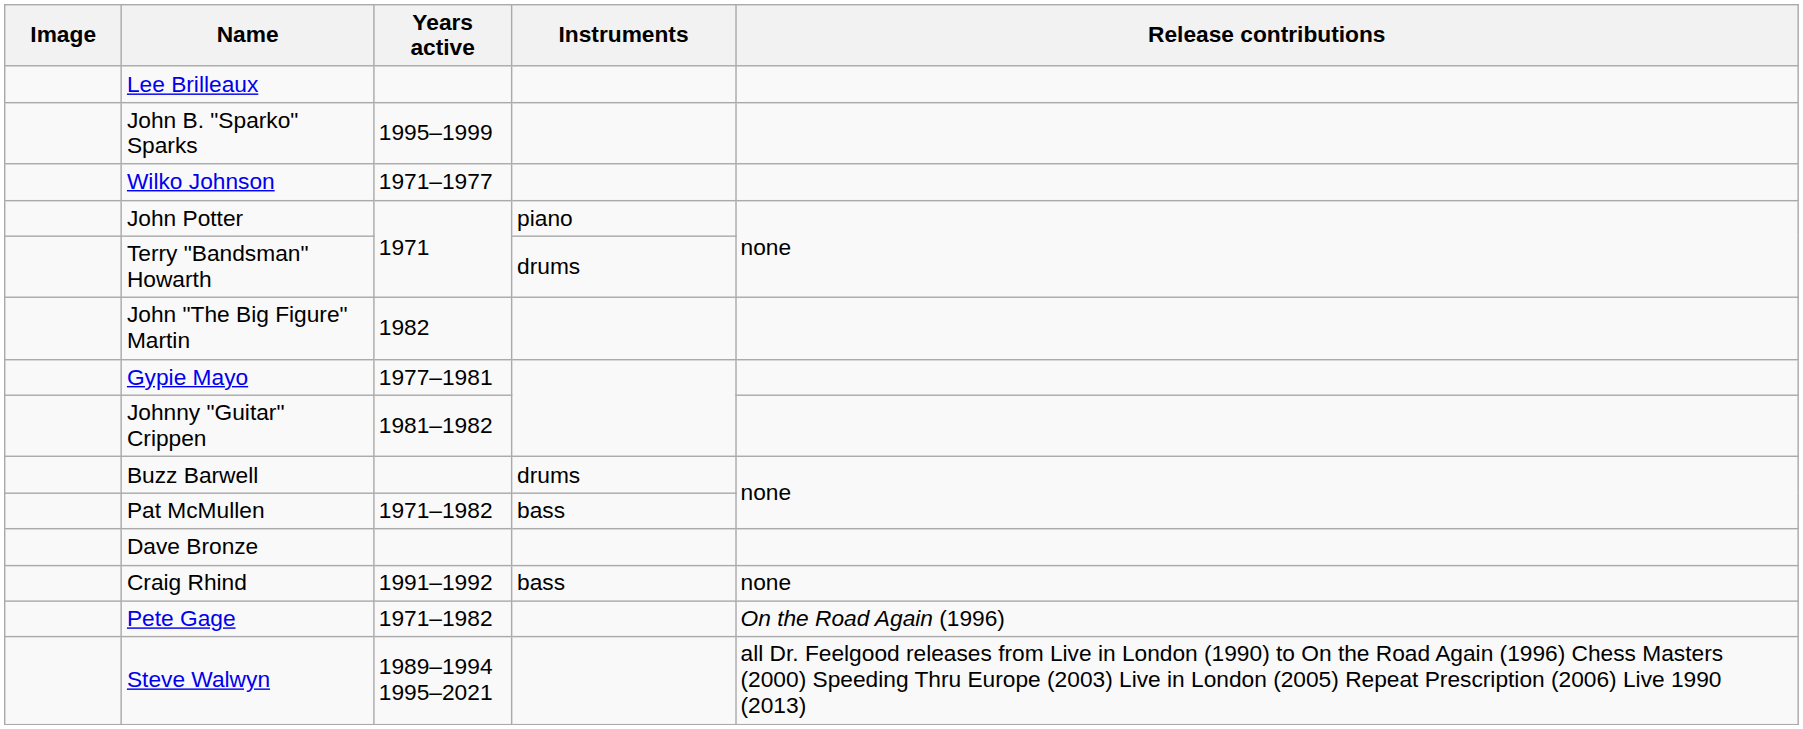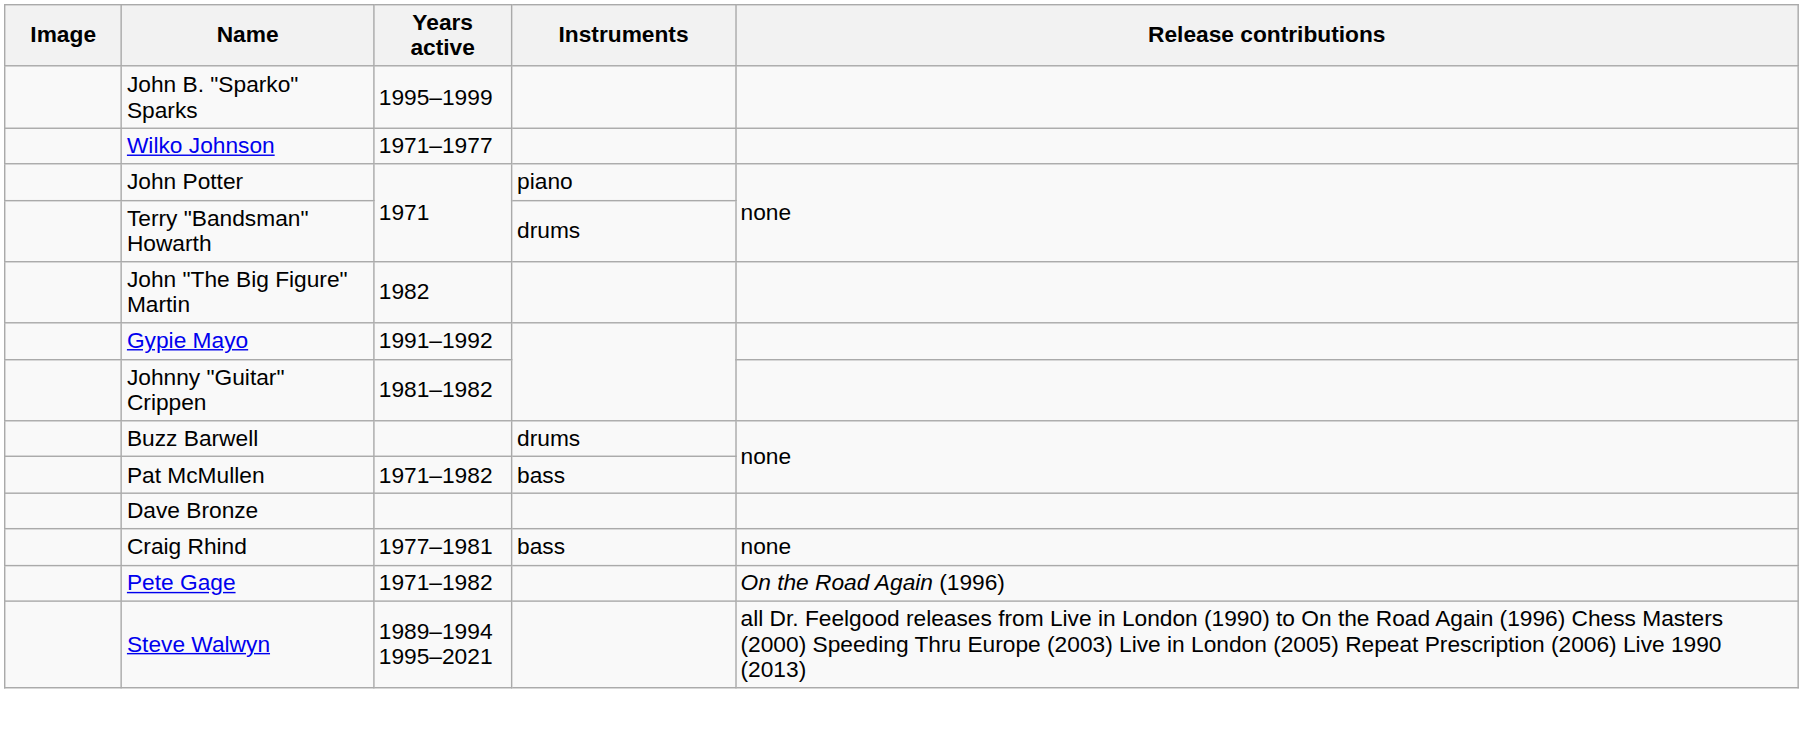 <table class="wikitable" border="1" width=100%>
 <tr>
 <th width="75">Image</th>
 <th width="170">Name</th>
 <th width="90">Years active</th>
 <th width="150">Instruments</th>
 <th>Release contributions</th>
-</tr>
-<tr>
-<td></td>
-<td><a href='#'>Lee Brilleaux</a><br></td>
-<td></td>
-<td></td>
-<td></td>
 </tr>
 <tr>
 <td></td>
 <td>John B. "Sparko" Sparks</td>
 <td>1995–1999</td>
 <td></td>
 <td></td>
 </tr>
 <tr>
 <td></td>
 <td><a href='#'>Wilko Johnson</a><br></td>
 <td>1971–1977 </td>
 <td></td>
 <td></td>
 </tr>
 <tr>
 <td></td>
 <td>John Potter</td>
 <td rowspan="2">1971</td>
 <td>piano</td>
 <td rowspan="2">none</td>
 </tr>
 <tr>
 <td></td>
 <td>Terry "Bandsman" Howarth</td>
 <td>drums</td>
 </tr>
 <tr>
 <td></td>
 <td>John "The Big Figure" Martin</td>
 <td>1982</td>
 <td></td>
 <td></td>
 </tr>
 <tr>
 <td></td>
 <td><a href='#'>Gypie Mayo</a><br></td>
-<td>1977–1981  </td>
+<td>1991–1992</td>
 <td rowspan="2"></td>
 <td></td>
 </tr>
 <tr>
 <td></td>
 <td>Johnny "Guitar" Crippen</td>
 <td>1981–1982</td>
 <td></td>
 </tr>
 <tr>
 <td></td>
 <td>Buzz Barwell</td>
 <td></td>
 <td>drums</td>
 <td rowspan="2">none</td>
 </tr>
 <tr>
 <td></td>
 <td>Pat McMullen</td>
 <td>1971–1982</td>
 <td>bass</td>
 </tr>
 <tr>
 <td></td>
 <td>Dave Bronze</td>
 <td></td>
 <td></td>
 <td></td>
 </tr>
 <tr>
 <td></td>
 <td>Craig Rhind</td>
-<td>1991–1992</td>
+<td>1977–1981  </td>
 <td>bass</td>
 <td>none</td>
 </tr>
 <tr>
 <td></td>
 <td><a href='#'>Pete Gage</a></td>
 <td>1971–1982</td>
 <td></td>
 <td><em>On the Road Again</em> (1996)</td>
 </tr>
 <tr>
 <td></td>
 <td><a href='#'>Steve Walwyn</a></td>
 <td>1989–1994 1995–2021</td>
 <td></td>
 <td {{hlist>all Dr. Feelgood releases from Live in London (1990) to On the Road Again (1996) Chess Masters (2000) Speeding Thru Europe (2003) Live in London (2005) Repeat Prescription (2006) Live 1990 (2013)</td>
 </tr>
 </table>
